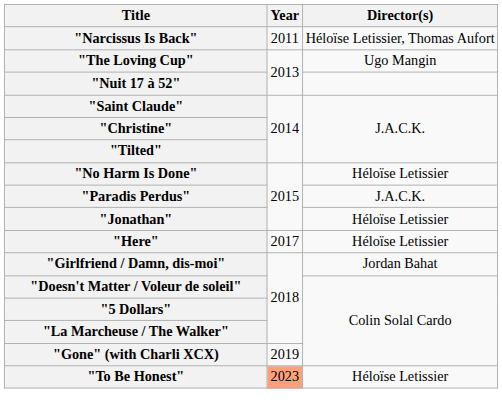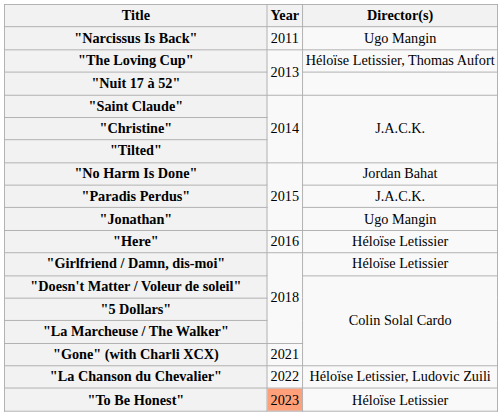 <table class="wikitable plainrowheaders" style="text-align:center;">
 <tr>
 <th scope="col" style="width:18em;">Title</th>
 <th scope="col" style="width:1em;">Year</th>
 <th scope="col">Director(s)</th>
 </tr>
 <tr>
 <th scope="row">"Narcissus Is Back"</th>
 <td>2011</td>
-<td>Héloïse Letissier, Thomas Aufort</td>
+<td>Ugo Mangin</td>
 </tr>
 <tr>
 <th scope="row">"The Loving Cup"</th>
 <td rowspan="2">2013</td>
-<td>Ugo Mangin</td>
+<td>Héloïse Letissier, Thomas Aufort</td>
 </tr>
 <tr>
 <th scope="row">"Nuit 17 à 52"</th>
 <td></td>
 </tr>
 <tr>
 <th scope="row">"Saint Claude"</th>
 <td rowspan="3">2014</td>
 <td rowspan="3">J.A.C.K.</td>
 </tr>
 <tr>
 <th scope="row">"Christine"</th>
 </tr>
 <tr>
 <th scope="row">"Tilted"</th>
 </tr>
 <tr>
 <th scope="row">"No Harm Is Done"</th>
 <td rowspan="3">2015</td>
-<td>Héloïse Letissier</td>
+<td rowspan="1">Jordan Bahat</td>
 </tr>
 <tr>
 <th scope="row">"Paradis Perdus"</th>
 <td>J.A.C.K.</td>
 </tr>
 <tr>
 <th scope="row">"Jonathan"</th>
-<td>Héloïse Letissier</td>
+<td>Ugo Mangin</td>
 </tr>
 <tr>
 <th scope="row">"Here"</th>
-<td>2017</td>
+<td>2016</td>
 <td>Héloïse Letissier</td>
 </tr>
 <tr>
 <th scope="row">"Girlfriend / Damn, dis-moi"</th>
 <td rowspan="4">2018</td>
-<td rowspan="1">Jordan Bahat</td>
+<td>Héloïse Letissier</td>
 </tr>
 <tr>
 <th scope="row">"Doesn't Matter / Voleur de soleil"</th>
 <td rowspan="4">Colin Solal Cardo</td>
 </tr>
 <tr>
 <th scope="row">"5 Dollars"</th>
 </tr>
 <tr>
 <th scope="row">"La Marcheuse / The Walker"</th>
 </tr>
 <tr>
 <th scope="row">"Gone" (with Charli XCX)</th>
-<td rowspan="1">2019</td>
+<td rowspan="1">2021</td>
+</tr>
+<tr>
+<th scope="row">"La Chanson du Chevalier"</th>
+<td>2022</td>
+<td>Héloïse Letissier, Ludovic Zuili</td>
 </tr>
 <tr>
 <th scope="row">"To Be Honest"</th>
 <td style="background: lightsalmon;">2023</td>
 <td>Héloïse Letissier</td>
 </tr>
 </table>
